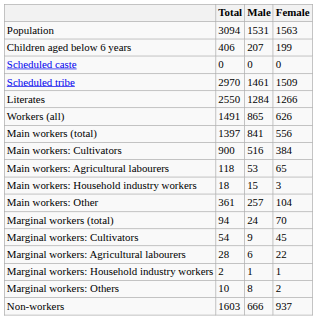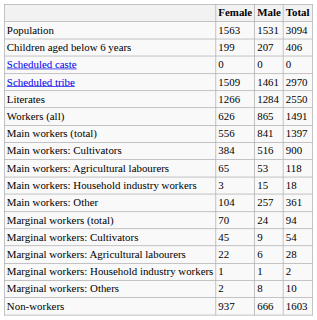 <table class="wikitable sortable">
 <tr>
 <th></th>
+<th>Female</th>
+<th>Male</th>
 <th>Total</th>
-<th>Male</th>
-<th>Female</th>
 </tr>
 <tr>
 <td>Population</td>
+<td>1563</td>
+<td>1531</td>
 <td>3094</td>
-<td>1531</td>
-<td>1563</td>
 </tr>
 <tr>
 <td>Children aged below 6 years</td>
+<td>199</td>
+<td>207</td>
 <td>406</td>
-<td>207</td>
-<td>199</td>
 </tr>
 <tr>
 <td><a href='#'>Scheduled caste</a></td>
 <td>0</td>
 <td>0</td>
 <td>0</td>
 </tr>
 <tr>
 <td><a href='#'>Scheduled tribe</a></td>
+<td>1509</td>
+<td>1461</td>
 <td>2970</td>
-<td>1461</td>
-<td>1509</td>
 </tr>
 <tr>
 <td>Literates</td>
+<td>1266</td>
+<td>1284</td>
 <td>2550</td>
-<td>1284</td>
-<td>1266</td>
 </tr>
 <tr>
 <td>Workers (all)</td>
+<td>626</td>
+<td>865</td>
 <td>1491</td>
-<td>865</td>
-<td>626</td>
 </tr>
 <tr>
 <td>Main workers (total)</td>
+<td>556</td>
+<td>841</td>
 <td>1397</td>
-<td>841</td>
-<td>556</td>
 </tr>
 <tr>
 <td>Main workers: Cultivators</td>
+<td>384</td>
+<td>516</td>
 <td>900</td>
-<td>516</td>
-<td>384</td>
 </tr>
 <tr>
 <td>Main workers: Agricultural labourers</td>
+<td>65</td>
+<td>53</td>
 <td>118</td>
-<td>53</td>
-<td>65</td>
 </tr>
 <tr>
 <td>Main workers: Household industry workers</td>
+<td>3</td>
+<td>15</td>
 <td>18</td>
-<td>15</td>
-<td>3</td>
 </tr>
 <tr>
 <td>Main workers: Other</td>
+<td>104</td>
+<td>257</td>
 <td>361</td>
-<td>257</td>
-<td>104</td>
 </tr>
 <tr>
 <td>Marginal workers (total)</td>
+<td>70</td>
+<td>24</td>
 <td>94</td>
-<td>24</td>
-<td>70</td>
 </tr>
 <tr>
 <td>Marginal workers: Cultivators</td>
+<td>45</td>
+<td>9</td>
 <td>54</td>
-<td>9</td>
-<td>45</td>
 </tr>
 <tr>
 <td>Marginal workers: Agricultural labourers</td>
+<td>22</td>
+<td>6</td>
 <td>28</td>
-<td>6</td>
-<td>22</td>
 </tr>
 <tr>
 <td>Marginal workers: Household industry workers</td>
-<td>2</td>
 <td>1</td>
 <td>1</td>
+<td>2</td>
 </tr>
 <tr>
 <td>Marginal workers: Others</td>
+<td>2</td>
+<td>8</td>
 <td>10</td>
-<td>8</td>
-<td>2</td>
 </tr>
 <tr>
 <td>Non-workers</td>
+<td>937</td>
+<td>666</td>
 <td>1603</td>
-<td>666</td>
-<td>937</td>
 </tr>
 </table>
